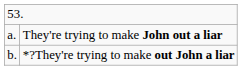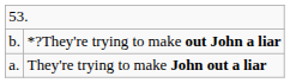 <table class="wikitable">
 <tr>
 <td colspan="2">53.</td>
 </tr>
 <tr>
+<td>b.</td>
+<td>*?They're trying to make <strong>out John a liar</strong></td>
+</tr>
+<tr>
 <td>a.</td>
 <td>They're trying to make <strong>John out a liar</strong></td>
 </tr>
-<tr>
-<td>b.</td>
-<td>*?They're trying to make <strong>out John a liar</strong></td>
-</tr>
 </table>
